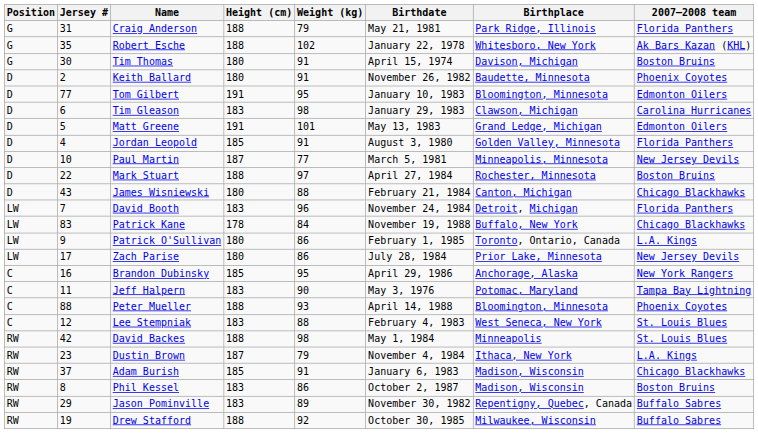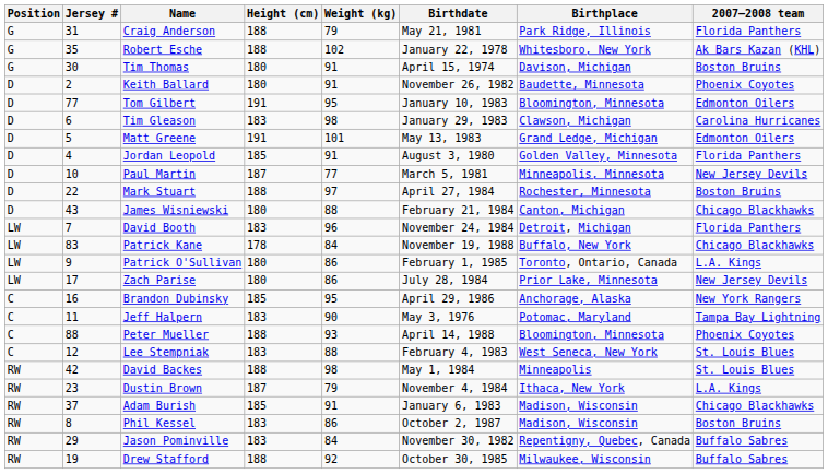 <table class="wikitable sortable">
 <tr>
 <th>Position</th>
 <th>Jersey #</th>
 <th>Name</th>
 <th>Height (cm)</th>
 <th>Weight (kg)</th>
 <th>Birthdate</th>
 <th>Birthplace</th>
 <th>2007–2008 team</th>
 </tr>
 <tr>
 <td>G</td>
 <td>31</td>
 <td><a href='#'>Craig Anderson</a></td>
 <td>188</td>
 <td>79</td>
 <td>May 21, 1981</td>
 <td><a href='#'>Park Ridge, Illinois</a></td>
 <td><a href='#'>Florida Panthers</a></td>
 </tr>
 <tr>
 <td>G</td>
 <td>35</td>
 <td><a href='#'>Robert Esche</a></td>
 <td>188</td>
 <td>102</td>
 <td>January 22, 1978</td>
 <td><a href='#'>Whitesboro, New York</a></td>
 <td><a href='#'>Ak Bars Kazan</a> (<a href='#'>KHL</a>)</td>
 </tr>
 <tr>
 <td>G</td>
 <td>30</td>
 <td><a href='#'>Tim Thomas</a></td>
 <td>180</td>
 <td>91</td>
 <td>April 15, 1974</td>
 <td><a href='#'>Davison, Michigan</a></td>
 <td><a href='#'>Boston Bruins</a></td>
 </tr>
 <tr>
 <td>D</td>
 <td>2</td>
 <td><a href='#'>Keith Ballard</a></td>
 <td>180</td>
 <td>91</td>
 <td>November 26, 1982</td>
 <td><a href='#'>Baudette, Minnesota</a></td>
 <td><a href='#'>Phoenix Coyotes</a></td>
 </tr>
 <tr>
 <td>D</td>
 <td>77</td>
 <td><a href='#'>Tom Gilbert</a></td>
 <td>191</td>
 <td>95</td>
 <td>January 10, 1983</td>
 <td><a href='#'>Bloomington, Minnesota</a></td>
 <td><a href='#'>Edmonton Oilers</a></td>
 </tr>
 <tr>
 <td>D</td>
 <td>6</td>
 <td><a href='#'>Tim Gleason</a></td>
 <td>183</td>
 <td>98</td>
 <td>January 29, 1983</td>
 <td><a href='#'>Clawson, Michigan</a></td>
 <td><a href='#'>Carolina Hurricanes</a></td>
 </tr>
 <tr>
 <td>D</td>
 <td>5</td>
 <td><a href='#'>Matt Greene</a></td>
 <td>191</td>
 <td>101</td>
 <td>May 13, 1983</td>
 <td><a href='#'>Grand Ledge, Michigan</a></td>
 <td><a href='#'>Edmonton Oilers</a></td>
 </tr>
 <tr>
 <td>D</td>
 <td>4</td>
 <td><a href='#'>Jordan Leopold</a></td>
 <td>185</td>
 <td>91</td>
 <td>August 3, 1980</td>
 <td><a href='#'>Golden Valley, Minnesota</a></td>
 <td><a href='#'>Florida Panthers</a></td>
 </tr>
 <tr>
 <td>D</td>
 <td>10</td>
 <td><a href='#'>Paul Martin</a></td>
 <td>187</td>
 <td>77</td>
 <td>March 5, 1981</td>
 <td><a href='#'>Minneapolis, Minnesota</a></td>
 <td><a href='#'>New Jersey Devils</a></td>
 </tr>
 <tr>
 <td>D</td>
 <td>22</td>
 <td><a href='#'>Mark Stuart</a></td>
 <td>188</td>
 <td>97</td>
 <td>April 27, 1984</td>
 <td><a href='#'>Rochester, Minnesota</a></td>
 <td><a href='#'>Boston Bruins</a></td>
 </tr>
 <tr>
 <td>D</td>
 <td>43</td>
 <td><a href='#'>James Wisniewski</a></td>
 <td>180</td>
 <td>88</td>
 <td>February 21, 1984</td>
 <td><a href='#'>Canton, Michigan</a></td>
 <td><a href='#'>Chicago Blackhawks</a></td>
 </tr>
 <tr>
 <td>LW</td>
 <td>7</td>
 <td><a href='#'>David Booth</a></td>
 <td>183</td>
 <td>96</td>
 <td>November 24, 1984</td>
 <td><a href='#'>Detroit</a>, <a href='#'>Michigan</a></td>
 <td><a href='#'>Florida Panthers</a></td>
 </tr>
 <tr>
 <td>LW</td>
 <td>83</td>
 <td><a href='#'>Patrick Kane</a></td>
 <td>178</td>
 <td>84</td>
 <td>November 19, 1988</td>
 <td><a href='#'>Buffalo, New York</a></td>
 <td><a href='#'>Chicago Blackhawks</a></td>
 </tr>
 <tr>
 <td>LW</td>
 <td>9</td>
 <td><a href='#'>Patrick O'Sullivan</a></td>
 <td>180</td>
 <td>86</td>
 <td>February 1, 1985</td>
 <td><a href='#'>Toronto</a>, Ontario, Canada</td>
 <td><a href='#'>L.A. Kings</a></td>
 </tr>
 <tr>
 <td>LW</td>
 <td>17</td>
 <td><a href='#'>Zach Parise</a></td>
 <td>180</td>
 <td>86</td>
 <td>July 28, 1984</td>
 <td><a href='#'>Prior Lake, Minnesota</a></td>
 <td><a href='#'>New Jersey Devils</a></td>
 </tr>
 <tr>
 <td>C</td>
 <td>16</td>
 <td><a href='#'>Brandon Dubinsky</a></td>
 <td>185</td>
 <td>95</td>
 <td>April 29, 1986</td>
 <td><a href='#'>Anchorage, Alaska</a></td>
 <td><a href='#'>New York Rangers</a></td>
 </tr>
 <tr>
 <td>C</td>
 <td>11</td>
 <td><a href='#'>Jeff Halpern</a></td>
 <td>183</td>
 <td>90</td>
 <td>May 3, 1976</td>
 <td><a href='#'>Potomac, Maryland</a></td>
 <td><a href='#'>Tampa Bay Lightning</a></td>
 </tr>
 <tr>
 <td>C</td>
 <td>88</td>
 <td><a href='#'>Peter Mueller</a></td>
 <td>188</td>
 <td>93</td>
 <td>April 14, 1988</td>
 <td><a href='#'>Bloomington, Minnesota</a></td>
 <td><a href='#'>Phoenix Coyotes</a></td>
 </tr>
 <tr>
 <td>C</td>
 <td>12</td>
 <td><a href='#'>Lee Stempniak</a></td>
 <td>183</td>
 <td>88</td>
 <td>February 4, 1983</td>
 <td><a href='#'>West Seneca, New York</a></td>
 <td><a href='#'>St. Louis Blues</a></td>
 </tr>
 <tr>
 <td>RW</td>
 <td>42</td>
 <td><a href='#'>David Backes</a></td>
 <td>188</td>
 <td>98</td>
 <td>May 1, 1984</td>
 <td><a href='#'>Minneapolis</a></td>
 <td><a href='#'>St. Louis Blues</a></td>
 </tr>
 <tr>
 <td>RW</td>
 <td>23</td>
 <td><a href='#'>Dustin Brown</a></td>
 <td>187</td>
 <td>79</td>
 <td>November 4, 1984</td>
 <td><a href='#'>Ithaca, New York</a></td>
 <td><a href='#'>L.A. Kings</a></td>
 </tr>
 <tr>
 <td>RW</td>
 <td>37</td>
 <td><a href='#'>Adam Burish</a></td>
 <td>185</td>
 <td>91</td>
 <td>January 6, 1983</td>
 <td><a href='#'>Madison, Wisconsin</a></td>
 <td><a href='#'>Chicago Blackhawks</a></td>
 </tr>
 <tr>
 <td>RW</td>
 <td>8</td>
 <td><a href='#'>Phil Kessel</a></td>
 <td>183</td>
 <td>86</td>
 <td>October 2, 1987</td>
 <td><a href='#'>Madison, Wisconsin</a></td>
 <td><a href='#'>Boston Bruins</a></td>
 </tr>
 <tr>
 <td>RW</td>
 <td>29</td>
 <td><a href='#'>Jason Pominville</a></td>
 <td>183</td>
-<td>89</td>
+<td>84</td>
 <td>November 30, 1982</td>
 <td><a href='#'>Repentigny, Quebec</a>, Canada</td>
 <td><a href='#'>Buffalo Sabres</a></td>
 </tr>
 <tr>
 <td>RW</td>
 <td>19</td>
 <td><a href='#'>Drew Stafford</a></td>
 <td>188</td>
 <td>92</td>
 <td>October 30, 1985</td>
 <td><a href='#'>Milwaukee, Wisconsin</a></td>
 <td><a href='#'>Buffalo Sabres</a></td>
 </tr>
 </table>
